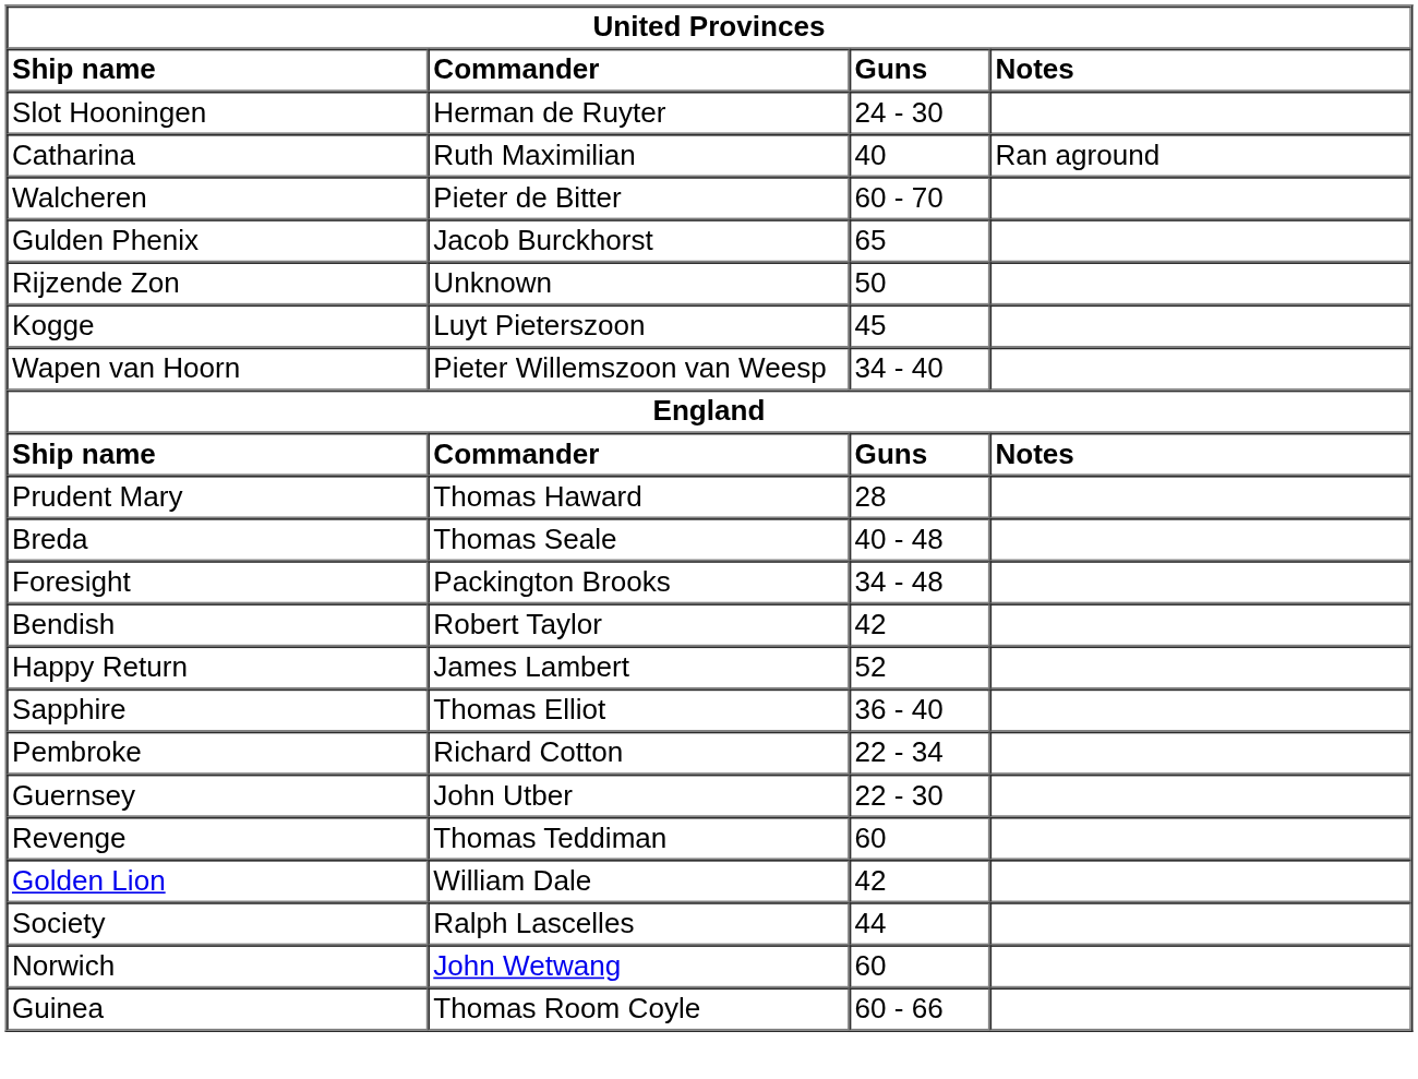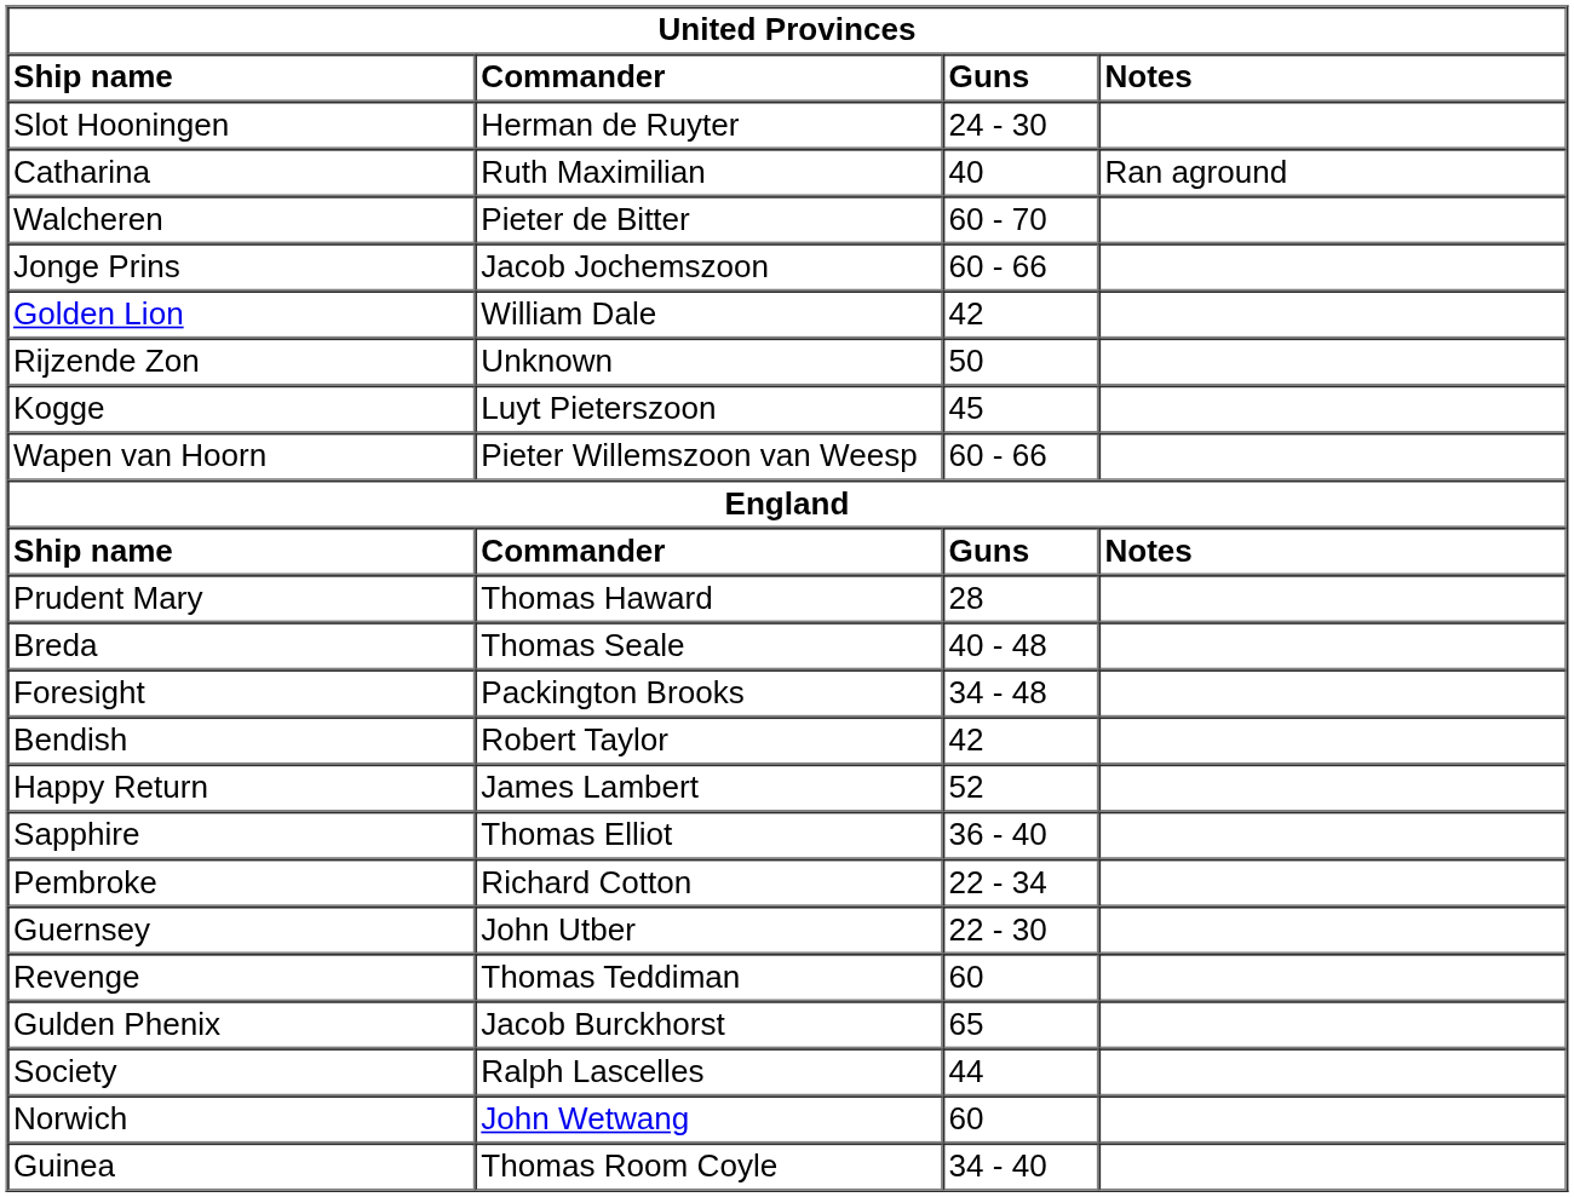 <table cellpadding="2" cellspacing="0" border="1" style="margin:auto; width:50%; float:margin-left:0.5em;">
 <tr>
 <td colspan="4"  style="text-align:center; background:white;"><strong>United Provinces</strong><br></td>
 </tr>
 <tr>
 <td style="width:30%;"><strong>Ship name</strong></td>
 <td style="width:30%;"><strong>Commander</strong></td>
 <td style="width:10%;"><strong>Guns</strong></td>
 <td style="width:30%;"><strong>Notes</strong></td>
 </tr>
 <tr>
 <td>Slot Hooningen</td>
 <td>Herman de Ruyter</td>
 <td>24 - 30</td>
 <td></td>
 </tr>
 <tr>
 <td>Catharina</td>
 <td>Ruth Maximilian</td>
 <td>40</td>
 <td>Ran aground</td>
 </tr>
 <tr>
 <td>Walcheren</td>
 <td>Pieter de Bitter</td>
 <td>60 - 70</td>
 <td></td>
 </tr>
 <tr>
-<td>Gulden Phenix</td>
-<td>Jacob Burckhorst</td>
-<td>65</td>
+<td>Jonge Prins</td>
+<td>Jacob Jochemszoon</td>
+<td>60 - 66</td>
+<td></td>
+</tr>
+<tr>
+<td><a href='#'>Golden Lion</a></td>
+<td>William Dale</td>
+<td>42</td>
 <td></td>
 </tr>
 <tr>
 <td>Rijzende Zon</td>
 <td>Unknown</td>
 <td>50</td>
 <td></td>
 </tr>
 <tr>
 <td>Kogge</td>
 <td>Luyt Pieterszoon</td>
 <td>45</td>
 <td></td>
 </tr>
 <tr>
 <td>Wapen van Hoorn</td>
 <td>Pieter Willemszoon van Weesp</td>
-<td>34 - 40</td>
+<td>60 - 66</td>
 <td></td>
 </tr>
 <tr>
 <td colspan="4"  style="text-align:center; background:white;"><span><strong>England</strong></span><br></td>
 </tr>
 <tr>
 <td><strong>Ship name</strong></td>
 <td><strong>Commander</strong></td>
 <td><strong>Guns</strong></td>
 <td><strong>Notes</strong></td>
 </tr>
 <tr>
 <td>Prudent Mary</td>
 <td>Thomas Haward</td>
 <td>28</td>
 <td></td>
 </tr>
 <tr>
 <td>Breda</td>
 <td>Thomas Seale</td>
 <td>40 - 48</td>
 <td></td>
 </tr>
 <tr>
 <td>Foresight</td>
 <td>Packington Brooks</td>
 <td>34 - 48</td>
 <td></td>
 </tr>
 <tr>
 <td>Bendish</td>
 <td>Robert Taylor</td>
 <td>42</td>
 <td></td>
 </tr>
 <tr>
 <td>Happy Return</td>
 <td>James Lambert</td>
 <td>52</td>
 <td></td>
 </tr>
 <tr>
 <td>Sapphire</td>
 <td>Thomas Elliot</td>
 <td>36 - 40</td>
 <td></td>
 </tr>
 <tr>
 <td>Pembroke</td>
 <td>Richard Cotton</td>
 <td>22 - 34</td>
 <td></td>
 </tr>
 <tr>
 <td>Guernsey</td>
 <td>John Utber</td>
 <td>22 - 30</td>
 <td></td>
 </tr>
 <tr>
 <td>Revenge</td>
 <td>Thomas Teddiman</td>
 <td>60</td>
 <td></td>
 </tr>
 <tr>
-<td><a href='#'>Golden Lion</a></td>
-<td>William Dale</td>
-<td>42</td>
+<td>Gulden Phenix</td>
+<td>Jacob Burckhorst</td>
+<td>65</td>
 <td></td>
 </tr>
 <tr>
 <td>Society</td>
 <td>Ralph Lascelles</td>
 <td>44</td>
 <td></td>
 </tr>
 <tr>
 <td>Norwich</td>
 <td><a href='#'>John Wetwang</a></td>
 <td>60</td>
 <td></td>
 </tr>
 <tr>
 <td>Guinea</td>
 <td>Thomas Room Coyle</td>
-<td>60 - 66</td>
+<td>34 - 40</td>
 <td></td>
 </tr>
 </table>
